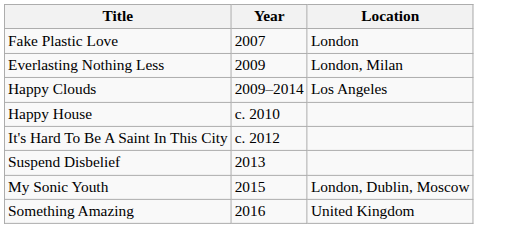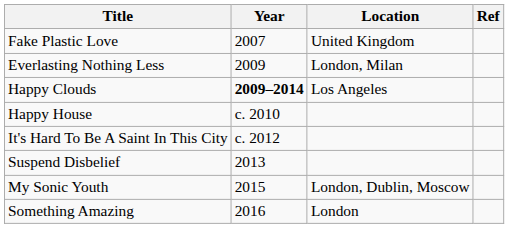 <table class="wikitable">
 <tr>
 <th>Title</th>
 <th>Year</th>
 <th>Location</th>
+<th>Ref</th>
 </tr>
 <tr>
 <td>Fake Plastic Love</td>
 <td>2007</td>
-<td>London</td>
+<td>United Kingdom</td>
+<td></td>
 </tr>
 <tr>
 <td>Everlasting Nothing Less</td>
 <td>2009</td>
 <td>London, Milan</td>
+<td></td>
 </tr>
 <tr>
 <td>Happy Clouds</td>
-<td>2009–2014</td>
+<td><strong>2009–2014</strong></td>
 <td>Los Angeles</td>
+<td></td>
 </tr>
 <tr>
 <td>Happy House</td>
 <td>c. 2010</td>
+<td></td>
 <td></td>
 </tr>
 <tr>
 <td>It's Hard To Be A Saint In This City</td>
 <td>c. 2012</td>
 <td></td>
+<td></td>
 </tr>
 <tr>
 <td>Suspend Disbelief</td>
 <td>2013</td>
+<td></td>
 <td></td>
 </tr>
 <tr>
 <td>My Sonic Youth</td>
 <td>2015</td>
 <td>London, Dublin, Moscow</td>
+<td></td>
 </tr>
 <tr>
 <td>Something Amazing</td>
 <td>2016</td>
-<td>United Kingdom</td>
+<td>London</td>
+<td></td>
 </tr>
 </table>
